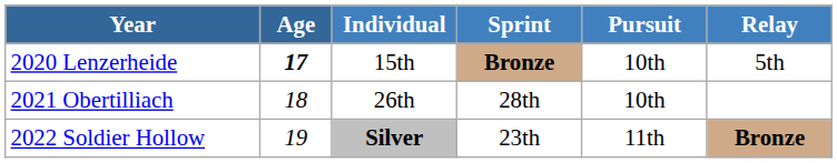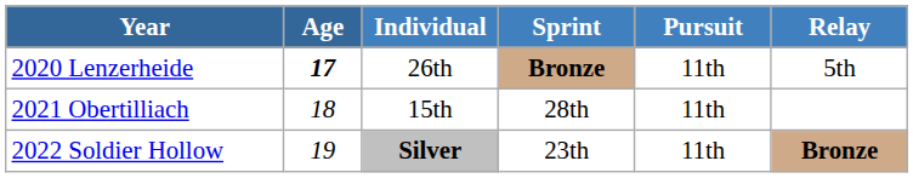 <table class="wikitable" style="font-size:95%; text-align:center; border:grey solid 1px; border-collapse:collapse; background:#ffffff;">
 <tr>
 <th style="background-color:#369; color:white;    width:160px;">Year</th>
 <th style="background-color:#369; color:white;    width:40px;">Age</th>
 <th style="background-color:#4180be; color:white; width:75px;">Individual</th>
 <th style="background-color:#4180be; color:white; width:75px;">Sprint</th>
 <th style="background-color:#4180be; color:white; width:75px;">Pursuit</th>
 <th style="background-color:#4180be; color:white; width:75px;">Relay</th>
 </tr>
 <tr>
 <td align=left> <a href='#'>2020 Lenzerheide</a></td>
 <td><strong><em>17</em></strong></td>
-<td>15th</td>
+<td>26th</td>
 <td style="background:#cfaa88;"><strong>Bronze</strong></td>
-<td>10th</td>
+<td>11th</td>
 <td>5th</td>
 </tr>
 <tr>
 <td align=left> <a href='#'>2021 Obertilliach</a></td>
 <td><em>18</em></td>
-<td>26th</td>
+<td>15th</td>
 <td>28th</td>
-<td>10th</td>
+<td>11th</td>
 <td></td>
 </tr>
 <tr>
 <td align=left> <a href='#'>2022 Soldier Hollow</a></td>
 <td><em>19</em></td>
 <td style="background:silver"><strong>Silver</strong></td>
 <td>23th</td>
 <td>11th</td>
 <td style="background:#cfaa88;"><strong>Bronze</strong></td>
 </tr>
 </table>
